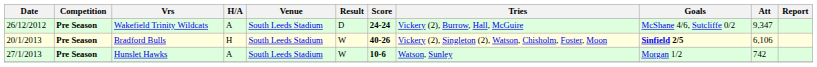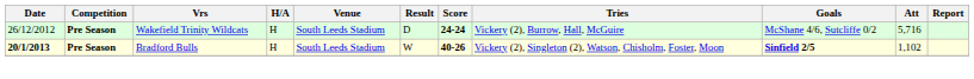 <table class="wikitable" style="font-size:85%;" width="100%">
 <tr>
 <th>Date</th>
 <th>Competition</th>
 <th>Vrs</th>
 <th>H/A</th>
 <th>Venue</th>
 <th>Result</th>
 <th>Score</th>
 <th>Tries</th>
 <th>Goals</th>
 <th>Att</th>
 <th>Report</th>
 </tr>
 <tr style="background:#ddffdd;" width=20 | >
 <td>26/12/2012</td>
 <td><strong>Pre Season</strong></td>
 <td><a href='#'>Wakefield Trinity Wildcats</a></td>
-<td>A</td>
+<td>H</td>
 <td><a href='#'>South Leeds Stadium</a></td>
 <td>D</td>
 <td><strong>24-24</strong></td>
 <td><a href='#'>Vickery</a> (2), <a href='#'>Burrow</a>, <a href='#'>Hall</a>, <a href='#'>McGuire</a></td>
 <td><a href='#'>McShane</a> 4/6, <a href='#'>Sutcliffe</a> 0/2</td>
-<td>9,347</td>
+<td>5,716</td>
 <td></td>
 </tr>
 <tr style="background:#ffffdd"  width=20 | >
-<td>20/1/2013</td>
+<td><strong>20/1/2013</strong></td>
 <td><strong>Pre Season</strong></td>
 <td><a href='#'>Bradford Bulls</a></td>
 <td>H</td>
 <td><a href='#'>South Leeds Stadium</a></td>
 <td>W</td>
 <td><strong>40-26</strong></td>
 <td><a href='#'>Vickery</a> (2), <a href='#'>Singleton</a> (2), <a href='#'>Watson</a>, <a href='#'>Chisholm</a>, <a href='#'>Foster</a>, <a href='#'>Moon</a></td>
 <td><strong><a href='#'>Sinfield</a> 2/5</strong></td>
-<td>6,106</td>
-<td></td>
-</tr>
-<tr style="background:#ddffdd;" width=20 | >
-<td>27/1/2013</td>
-<td><strong>Pre Season</strong></td>
-<td><a href='#'>Hunslet Hawks</a></td>
-<td>A</td>
-<td><a href='#'>South Leeds Stadium</a></td>
-<td>W</td>
-<td><strong>10-6</strong></td>
-<td><a href='#'>Watson</a>, <a href='#'>Sunley</a></td>
-<td><a href='#'>Morgan</a> 1/2</td>
-<td>742</td>
+<td>1,102</td>
 <td></td>
 </tr>
 <tr>
 </tr>
 </table>
